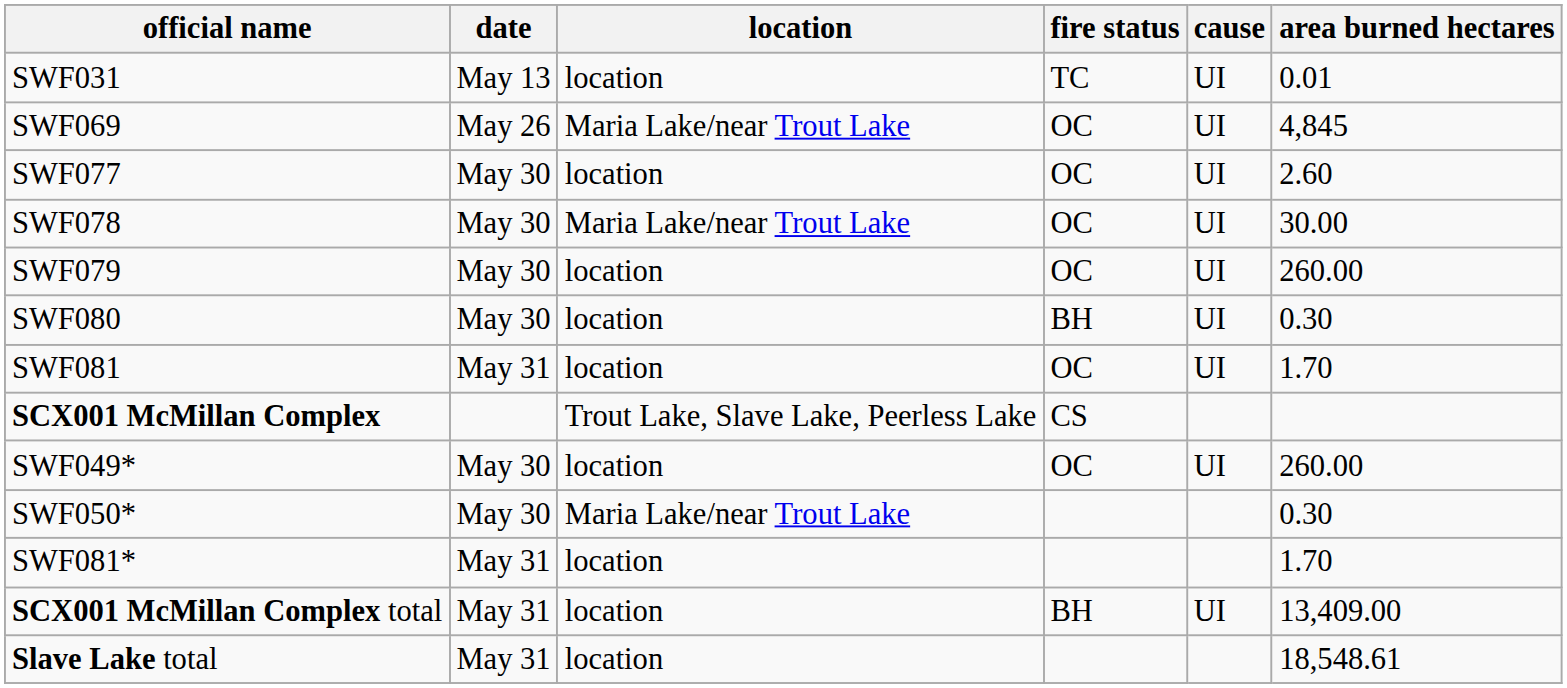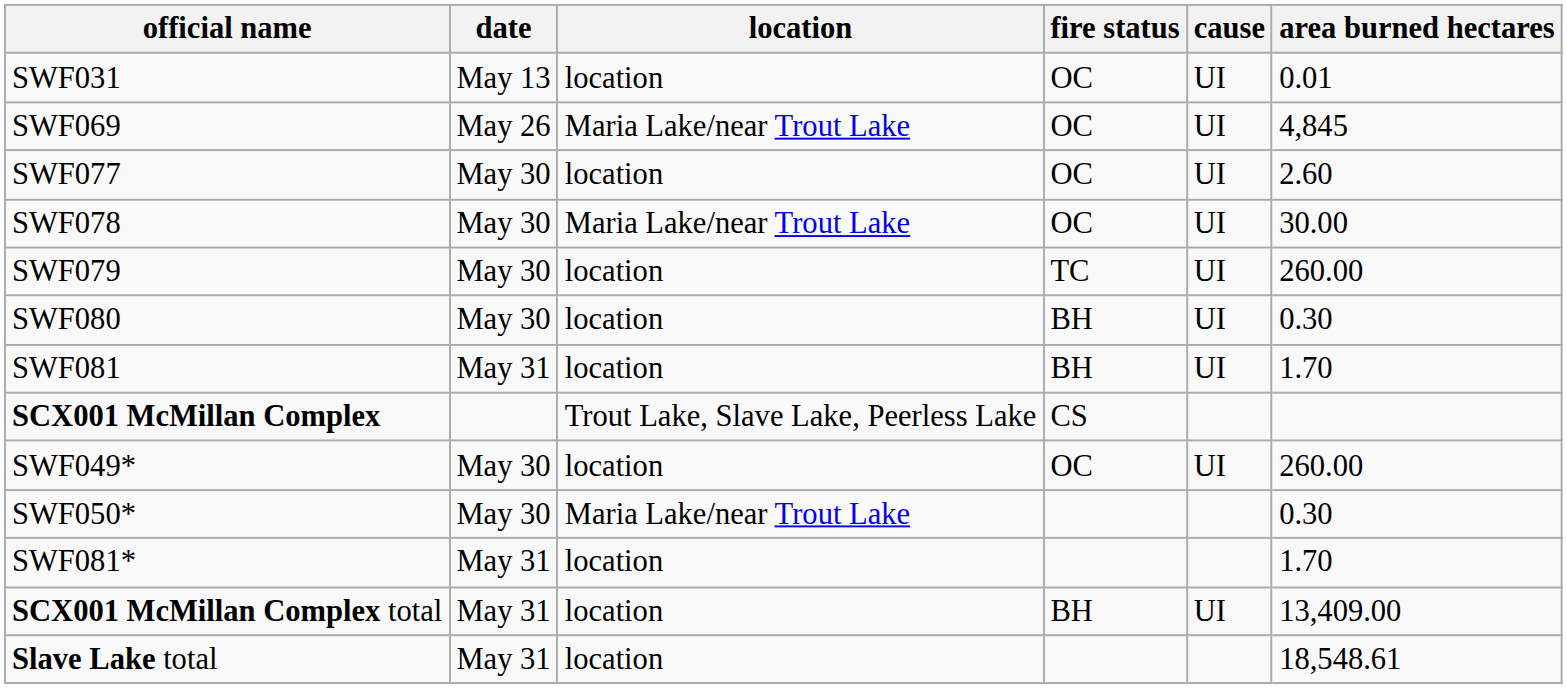 <table class="wikitable">
 <tr>
 <th>official name</th>
 <th>date</th>
 <th>location</th>
 <th>fire status</th>
 <th>cause</th>
 <th>area burned hectares</th>
 </tr>
 <tr>
 <td>SWF031</td>
 <td>May 13</td>
 <td>location</td>
-<td>TC</td>
+<td>OC</td>
 <td>UI</td>
 <td>0.01</td>
 </tr>
 <tr>
 <td>SWF069</td>
 <td>May 26</td>
 <td>Maria Lake/near <a href='#'>Trout Lake</a></td>
 <td>OC</td>
 <td>UI</td>
 <td>4,845</td>
 </tr>
 <tr>
 <td>SWF077</td>
 <td>May 30</td>
 <td>location</td>
 <td>OC</td>
 <td>UI</td>
 <td>2.60</td>
 </tr>
 <tr>
 <td>SWF078</td>
 <td>May 30</td>
 <td>Maria Lake/near <a href='#'>Trout Lake</a></td>
 <td>OC</td>
 <td>UI</td>
 <td>30.00</td>
 </tr>
 <tr>
 <td>SWF079</td>
 <td>May 30</td>
 <td>location</td>
-<td>OC</td>
+<td>TC</td>
 <td>UI</td>
 <td>260.00</td>
 </tr>
 <tr>
 <td>SWF080</td>
 <td>May 30</td>
 <td>location</td>
 <td>BH</td>
 <td>UI</td>
 <td>0.30</td>
 </tr>
 <tr>
 <td>SWF081</td>
 <td>May 31</td>
 <td>location</td>
-<td>OC</td>
+<td>BH</td>
 <td>UI</td>
 <td>1.70</td>
 </tr>
 <tr>
 <td><strong>SCX001 McMillan Complex</strong></td>
 <td></td>
 <td>Trout Lake, Slave Lake, Peerless Lake</td>
 <td>CS</td>
 <td></td>
 <td></td>
 </tr>
 <tr>
 <td>SWF049*</td>
 <td>May 30</td>
 <td>location</td>
 <td>OC</td>
 <td>UI</td>
 <td>260.00</td>
 </tr>
 <tr>
 <td>SWF050*</td>
 <td>May 30</td>
 <td>Maria Lake/near <a href='#'>Trout Lake</a></td>
 <td></td>
 <td></td>
 <td>0.30</td>
 </tr>
 <tr>
 <td>SWF081*</td>
 <td>May 31</td>
 <td>location</td>
 <td></td>
 <td></td>
 <td>1.70</td>
 </tr>
 <tr>
 <td><strong>SCX001 McMillan Complex</strong> total</td>
 <td>May 31</td>
 <td>location</td>
 <td>BH</td>
 <td>UI</td>
 <td>13,409.00</td>
 </tr>
 <tr>
 <td><strong>Slave Lake</strong> total</td>
 <td>May 31</td>
 <td>location</td>
 <td></td>
 <td></td>
 <td>18,548.61</td>
 </tr>
 </table>
